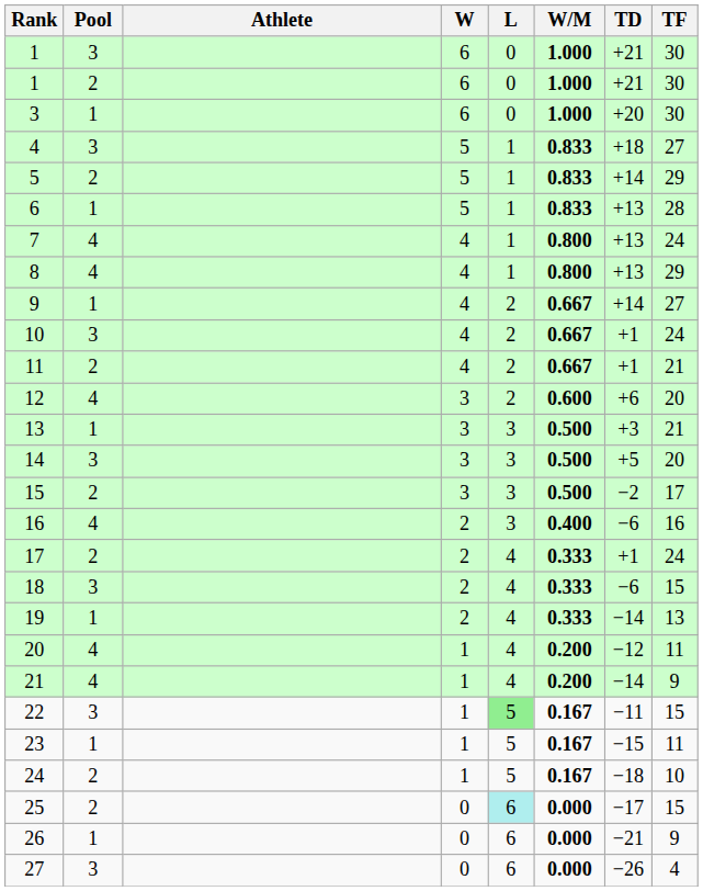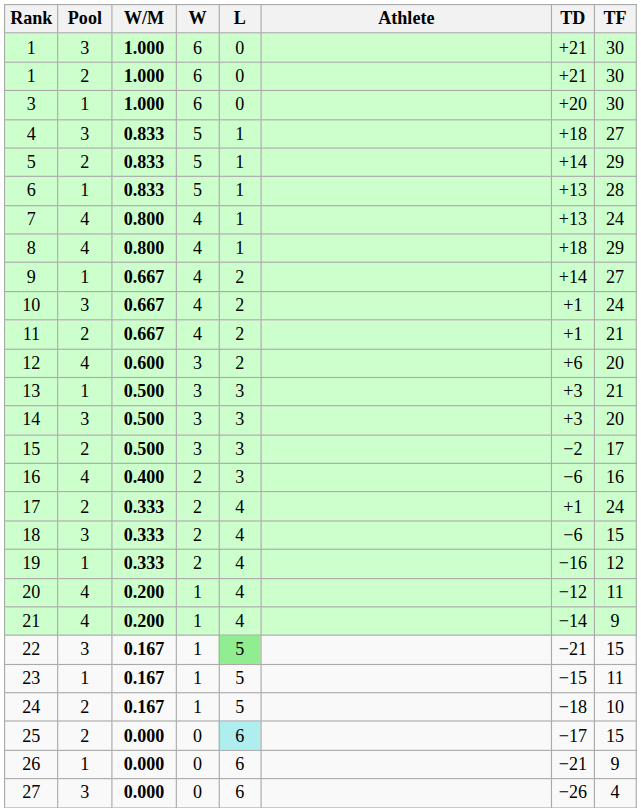 <table class=wikitable style="text-align:center">
 <tr>
 <th width=40>Rank</th>
 <th width=40>Pool</th>
-<th width=250>Athlete</th>
+<th width=50>W/M</th>
 <th width=30>W</th>
 <th width=30>L</th>
-<th width=50>W/M</th>
+<th width=250>Athlete</th>
 <th width=30>TD</th>
 <th width=30>TF</th>
 </tr>
 <tr bgcolor="ccffcc">
 <td>1</td>
 <td>3</td>
-<td align=left></td>
+<td><strong>1.000</strong></td>
 <td>6</td>
 <td>0</td>
-<td><strong>1.000</strong></td>
+<td align=left></td>
 <td>+21</td>
 <td>30</td>
 </tr>
 <tr bgcolor="ccffcc">
 <td>1</td>
 <td>2</td>
-<td align=left></td>
+<td><strong>1.000</strong></td>
 <td>6</td>
 <td>0</td>
-<td><strong>1.000</strong></td>
+<td align=left></td>
 <td>+21</td>
 <td>30</td>
 </tr>
 <tr bgcolor="ccffcc">
 <td>3</td>
 <td>1</td>
-<td align=left></td>
+<td><strong>1.000</strong></td>
 <td>6</td>
 <td>0</td>
-<td><strong>1.000</strong></td>
+<td align=left></td>
 <td>+20</td>
 <td>30</td>
 </tr>
 <tr bgcolor="ccffcc">
 <td>4</td>
 <td>3</td>
-<td align=left></td>
+<td><strong>0.833</strong></td>
 <td>5</td>
 <td>1</td>
-<td><strong>0.833</strong></td>
+<td align=left></td>
 <td>+18</td>
 <td>27</td>
 </tr>
 <tr bgcolor="ccffcc">
 <td>5</td>
 <td>2</td>
-<td align=left></td>
+<td><strong>0.833</strong></td>
 <td>5</td>
 <td>1</td>
-<td><strong>0.833</strong></td>
+<td align=left></td>
 <td>+14</td>
 <td>29</td>
 </tr>
 <tr bgcolor="ccffcc">
 <td>6</td>
 <td>1</td>
-<td align=left></td>
+<td><strong>0.833</strong></td>
 <td>5</td>
 <td>1</td>
-<td><strong>0.833</strong></td>
+<td align=left></td>
 <td>+13</td>
 <td>28</td>
 </tr>
 <tr bgcolor="ccffcc">
 <td>7</td>
 <td>4</td>
-<td align=left></td>
+<td><strong>0.800</strong></td>
 <td>4</td>
 <td>1</td>
-<td><strong>0.800</strong></td>
+<td align=left></td>
 <td>+13</td>
 <td>24</td>
 </tr>
 <tr bgcolor="ccffcc">
 <td>8</td>
 <td>4</td>
-<td align=left></td>
+<td><strong>0.800</strong></td>
 <td>4</td>
 <td>1</td>
-<td><strong>0.800</strong></td>
-<td>+13</td>
+<td align=left></td>
+<td>+18</td>
 <td>29</td>
 </tr>
 <tr bgcolor="ccffcc">
 <td>9</td>
 <td>1</td>
-<td align=left></td>
+<td><strong>0.667</strong></td>
 <td>4</td>
 <td>2</td>
-<td><strong>0.667</strong></td>
+<td align=left></td>
 <td>+14</td>
 <td>27</td>
 </tr>
 <tr bgcolor="ccffcc">
 <td>10</td>
 <td>3</td>
-<td align=left></td>
+<td><strong>0.667</strong></td>
 <td>4</td>
 <td>2</td>
-<td><strong>0.667</strong></td>
+<td align=left></td>
 <td>+1</td>
 <td>24</td>
 </tr>
 <tr bgcolor="ccffcc">
 <td>11</td>
 <td>2</td>
-<td align=left></td>
+<td><strong>0.667</strong></td>
 <td>4</td>
 <td>2</td>
-<td><strong>0.667</strong></td>
+<td align=left></td>
 <td>+1</td>
 <td>21</td>
 </tr>
 <tr bgcolor="ccffcc">
 <td>12</td>
 <td>4</td>
-<td align=left></td>
+<td><strong>0.600</strong></td>
 <td>3</td>
 <td>2</td>
-<td><strong>0.600</strong></td>
+<td align=left></td>
 <td>+6</td>
 <td>20</td>
 </tr>
 <tr bgcolor="ccffcc">
 <td>13</td>
 <td>1</td>
-<td align=left></td>
+<td><strong>0.500</strong></td>
 <td>3</td>
 <td>3</td>
-<td><strong>0.500</strong></td>
+<td align=left></td>
 <td>+3</td>
 <td>21</td>
 </tr>
 <tr bgcolor="ccffcc">
 <td>14</td>
 <td>3</td>
-<td align=left></td>
+<td><strong>0.500</strong></td>
 <td>3</td>
 <td>3</td>
-<td><strong>0.500</strong></td>
-<td>+5</td>
+<td align=left></td>
+<td>+3</td>
 <td>20</td>
 </tr>
 <tr bgcolor="ccffcc">
 <td>15</td>
 <td>2</td>
-<td align=left></td>
+<td><strong>0.500</strong></td>
 <td>3</td>
 <td>3</td>
-<td><strong>0.500</strong></td>
+<td align=left></td>
 <td>−2</td>
 <td>17</td>
 </tr>
 <tr bgcolor="ccffcc">
 <td>16</td>
 <td>4</td>
-<td align=left></td>
+<td><strong>0.400</strong></td>
 <td>2</td>
 <td>3</td>
-<td><strong>0.400</strong></td>
+<td align=left></td>
 <td>−6</td>
 <td>16</td>
 </tr>
 <tr bgcolor="ccffcc">
 <td>17</td>
 <td>2</td>
-<td align=left></td>
+<td><strong>0.333</strong></td>
 <td>2</td>
 <td>4</td>
-<td><strong>0.333</strong></td>
+<td align=left></td>
 <td>+1</td>
 <td>24</td>
 </tr>
 <tr bgcolor="ccffcc">
 <td>18</td>
 <td>3</td>
-<td align=left></td>
+<td><strong>0.333</strong></td>
 <td>2</td>
 <td>4</td>
-<td><strong>0.333</strong></td>
+<td align=left></td>
 <td>−6</td>
 <td>15</td>
 </tr>
 <tr bgcolor="ccffcc">
 <td>19</td>
 <td>1</td>
-<td align=left></td>
+<td><strong>0.333</strong></td>
 <td>2</td>
 <td>4</td>
-<td><strong>0.333</strong></td>
-<td>−14</td>
-<td>13</td>
+<td align=left></td>
+<td>−16</td>
+<td>12</td>
 </tr>
 <tr bgcolor="ccffcc">
 <td>20</td>
 <td>4</td>
-<td align=left></td>
+<td><strong>0.200</strong></td>
 <td>1</td>
 <td>4</td>
-<td><strong>0.200</strong></td>
+<td align=left></td>
 <td>−12</td>
 <td>11</td>
 </tr>
 <tr bgcolor="ccffcc">
 <td>21</td>
 <td>4</td>
-<td align=left></td>
+<td><strong>0.200</strong></td>
 <td>1</td>
 <td>4</td>
-<td><strong>0.200</strong></td>
+<td align=left></td>
 <td>−14</td>
 <td>9</td>
 </tr>
 <tr>
 <td>22</td>
 <td>3</td>
-<td align=left></td>
+<td><strong>0.167</strong></td>
 <td>1</td>
 <td style="background: lightgreen;">5</td>
-<td><strong>0.167</strong></td>
-<td>−11</td>
+<td align=left></td>
+<td>−21</td>
 <td>15</td>
 </tr>
 <tr>
 <td>23</td>
 <td>1</td>
-<td align=left></td>
+<td><strong>0.167</strong></td>
 <td>1</td>
 <td>5</td>
-<td><strong>0.167</strong></td>
+<td align=left></td>
 <td>−15</td>
 <td>11</td>
 </tr>
 <tr>
 <td>24</td>
 <td>2</td>
-<td align=left></td>
+<td><strong>0.167</strong></td>
 <td>1</td>
 <td>5</td>
-<td><strong>0.167</strong></td>
+<td align=left></td>
 <td>−18</td>
 <td>10</td>
 </tr>
 <tr>
 <td>25</td>
 <td>2</td>
-<td align=left></td>
+<td><strong>0.000</strong></td>
 <td>0</td>
 <td style="background: paleturquoise;">6</td>
-<td><strong>0.000</strong></td>
+<td align=left></td>
 <td>−17</td>
 <td>15</td>
 </tr>
 <tr>
 <td>26</td>
 <td>1</td>
-<td align=left></td>
+<td><strong>0.000</strong></td>
 <td>0</td>
 <td>6</td>
-<td><strong>0.000</strong></td>
+<td align=left></td>
 <td>−21</td>
 <td>9</td>
 </tr>
 <tr>
 <td>27</td>
 <td>3</td>
-<td align=left></td>
+<td><strong>0.000</strong></td>
 <td>0</td>
 <td>6</td>
-<td><strong>0.000</strong></td>
+<td align=left></td>
 <td>−26</td>
 <td>4</td>
 </tr>
 </table>
